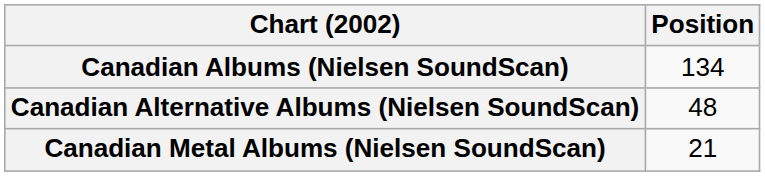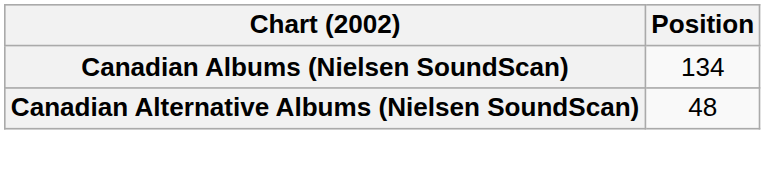 <table class="wikitable sortable plainrowheaders" style="text-align:center">
 <tr>
 <th scope="col">Chart (2002)</th>
 <th scope="col">Position</th>
 </tr>
 <tr>
 <th scope="row">Canadian Albums (Nielsen SoundScan)</th>
 <td>134</td>
 </tr>
 <tr>
 <th scope="row">Canadian Alternative Albums (Nielsen SoundScan)</th>
 <td>48</td>
 </tr>
-<tr>
-<th scope="row">Canadian Metal Albums (Nielsen SoundScan)</th>
-<td>21</td>
-</tr>
 </table>
